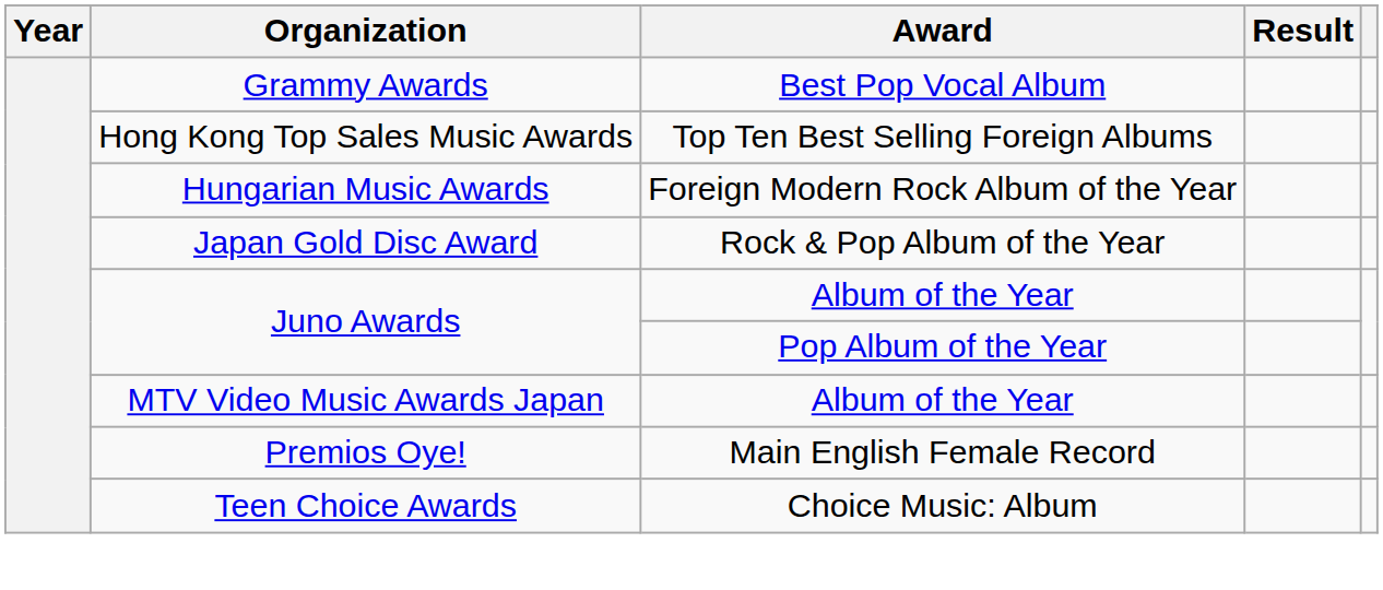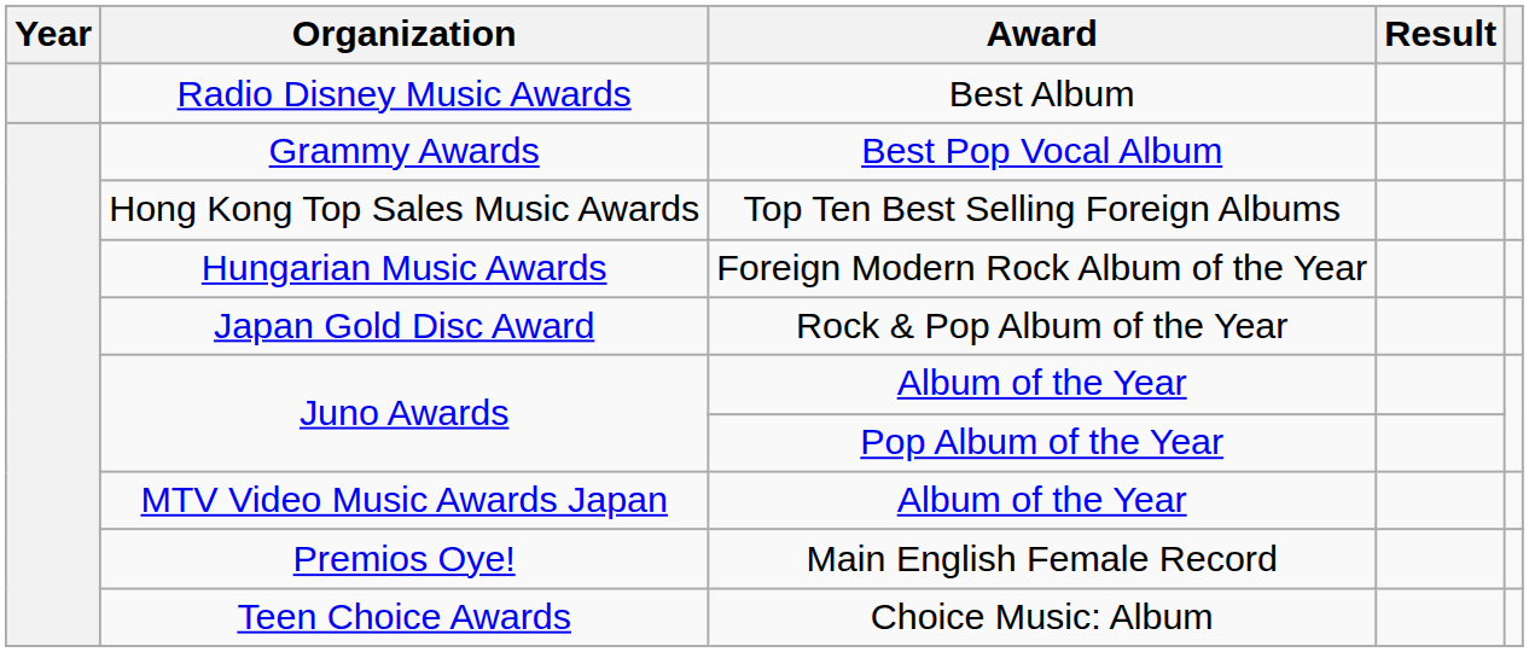 <table class="wikitable plainrowheaders sortable collapsible" style="text-align:center">
 <tr>
 <th scope=col class="sortable">Year</th>
 <th scope=col class="sortable">Organization</th>
 <th scope=col class="sortable">Award</th>
 <th scope=col class="sortable">Result</th>
 <th scope=col class="unsortable"></th>
+</tr>
+<tr>
+<th scope="row" rowspan="1"></th>
+<td scope="row" rowspan="1"><a href='#'>Radio Disney Music Awards</a></td>
+<td>Best Album</td>
+<td></td>
+<td rowspan="1" style="text-align:center;"></td>
 </tr>
 <tr>
 <th scope="row" rowspan="9"></th>
 <td scope="row" rowspan="1"><a href='#'>Grammy Awards</a></td>
 <td><a href='#'>Best Pop Vocal Album</a></td>
 <td></td>
 <td rowspan="1" style="text-align:center;"></td>
 </tr>
 <tr>
 <td scope="row" rowspan="1">Hong Kong Top Sales Music Awards</td>
 <td>Top Ten Best Selling Foreign Albums</td>
 <td></td>
 <td rowspan="1" style="text-align:center;"></td>
 </tr>
 <tr>
 <td scope="row" rowspan="1"><a href='#'>Hungarian Music Awards</a></td>
 <td>Foreign Modern Rock Album of the Year</td>
 <td></td>
 <td rowspan="1" style="text-align:center;"></td>
 </tr>
 <tr>
 <td scope="row" rowspan="1"><a href='#'>Japan Gold Disc Award</a></td>
 <td>Rock & Pop Album of the Year</td>
 <td></td>
 <td rowspan="1" style="text-align:center;"></td>
 </tr>
 <tr>
 <td scope="row" rowspan="2"><a href='#'>Juno Awards</a></td>
 <td><a href='#'>Album of the Year</a></td>
 <td></td>
 <td rowspan="2" style="text-align:center;"></td>
 </tr>
 <tr>
 <td><a href='#'>Pop Album of the Year</a></td>
 <td></td>
 </tr>
 <tr>
 <td scope="row" rowspan="1"><a href='#'>MTV Video Music Awards Japan</a></td>
 <td><a href='#'>Album of the Year</a></td>
 <td></td>
 <td rowspan="1" style="text-align:center;"></td>
 </tr>
 <tr>
 <td scope="row" rowspan="1"><a href='#'>Premios Oye!</a></td>
 <td>Main English Female Record</td>
 <td></td>
 <td rowspan="1" style="text-align:center;"></td>
 </tr>
 <tr>
 <td scope="row" rowspan="1"><a href='#'>Teen Choice Awards</a></td>
 <td>Choice Music: Album</td>
 <td></td>
 <td rowspan="1" style="text-align:center;"></td>
 </tr>
 </table>
